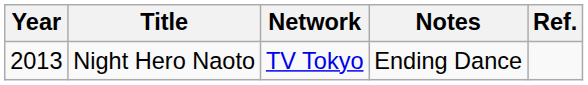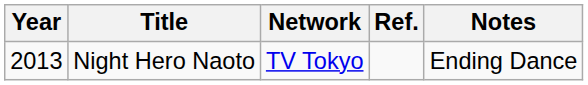 <table class="wikitable">
 <tr>
 <th>Year</th>
 <th>Title</th>
 <th>Network</th>
+<th>Ref.</th>
 <th>Notes</th>
-<th>Ref.</th>
 </tr>
 <tr>
 <td>2013</td>
 <td>Night Hero Naoto</td>
 <td><a href='#'>TV Tokyo</a></td>
+<td></td>
 <td>Ending Dance</td>
-<td></td>
 </tr>
 </table>
